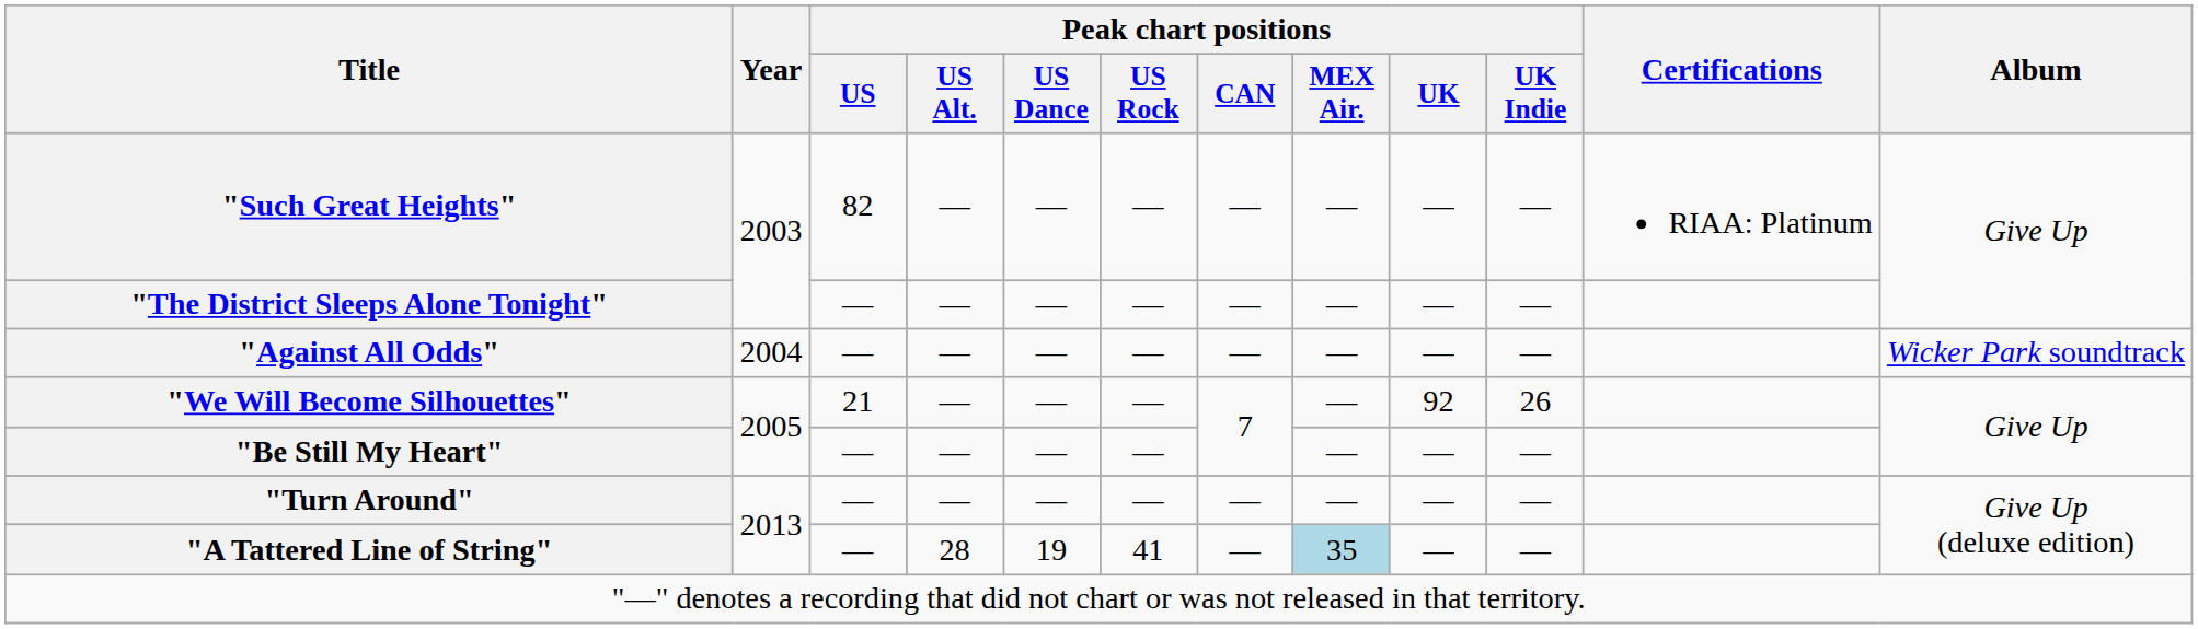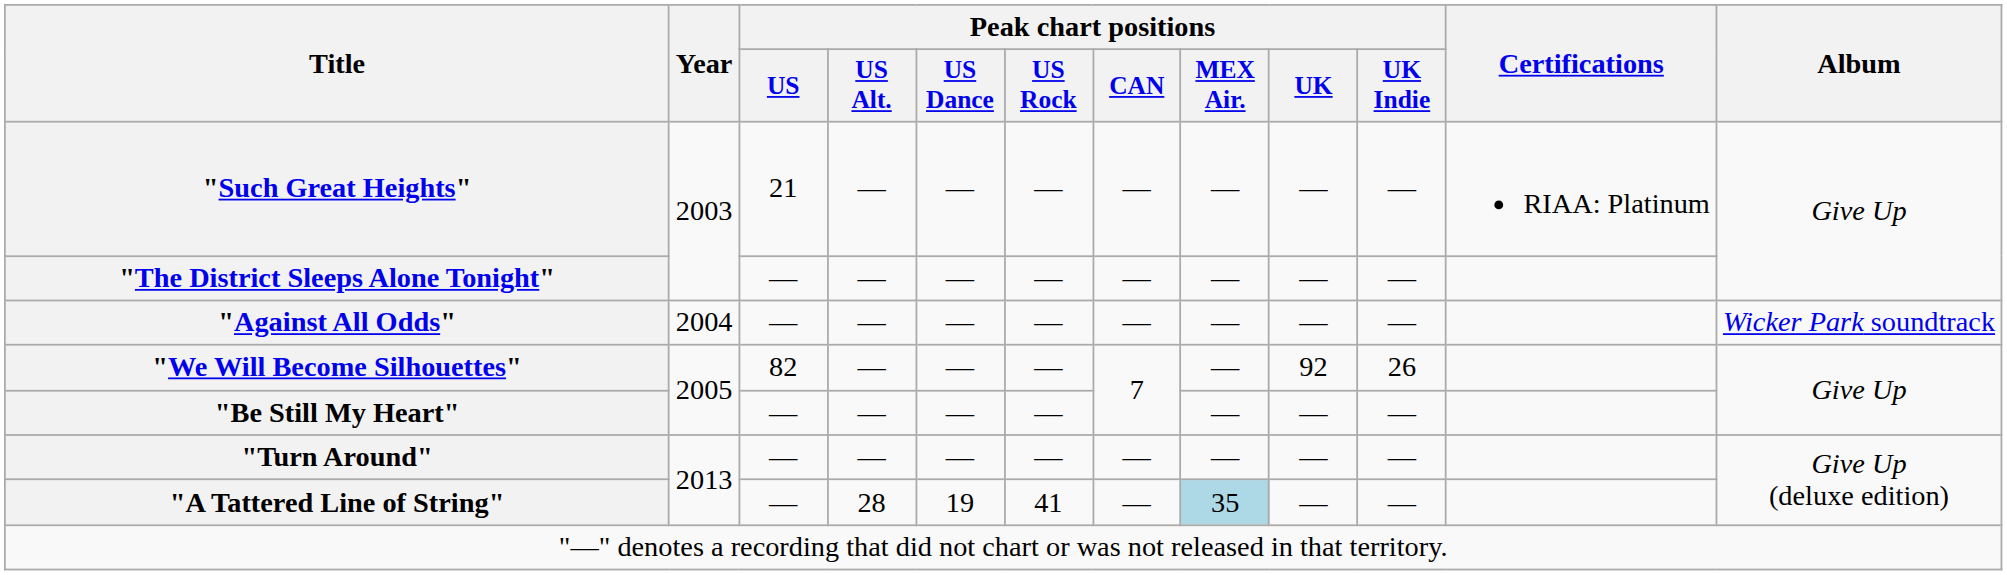 <table class="wikitable plainrowheaders" style="text-align:center;" border="1">
 <tr>
 <th scope="col" rowspan="2" style="width:23em;">Title</th>
 <th scope="col" rowspan="2">Year</th>
 <th scope="col" colspan="8">Peak chart positions</th>
 <th scope="col" rowspan="2"><a href='#'>Certifications</a></th>
 <th scope="col" rowspan="2">Album</th>
 </tr>
 <tr>
 <th scope="col" style="width:3em;font-size:90%;"><a href='#'>US</a><br></th>
 <th scope="col" style="width:3em;font-size:90%;"><a href='#'>US<br>Alt.</a><br></th>
 <th scope="col" style="width:3em;font-size:90%;"><a href='#'>US<br>Dance</a><br></th>
 <th scope="col" style="width:3em;font-size:90%;"><a href='#'>US<br>Rock</a><br></th>
 <th scope="col" style="width:3em;font-size:90%;"><a href='#'>CAN</a><br></th>
 <th scope="col" style="width:3em;font-size:90%;"><a href='#'>MEX<br>Air.</a><br></th>
 <th scope="col" style="width:3em;font-size:90%;"><a href='#'>UK</a><br></th>
 <th scope="col" style="width:3em;font-size:90%;"><a href='#'>UK<br>Indie</a><br></th>
 </tr>
 <tr>
 <th scope="row">"<a href='#'>Such Great Heights</a>"</th>
 <td rowspan="2">2003</td>
-<td>82</td>
+<td>21</td>
 <td>—</td>
 <td>—</td>
 <td>—</td>
 <td>—</td>
 <td>—</td>
 <td>—</td>
 <td>—</td>
 <td><br><ul><li>RIAA: Platinum </li></ul></td>
 <td rowspan="2"><em>Give Up</em></td>
 </tr>
 <tr>
 <th scope="row">"<a href='#'>The District Sleeps Alone Tonight</a>"</th>
 <td>—</td>
 <td>—</td>
 <td>—</td>
 <td>—</td>
 <td>—</td>
 <td>—</td>
 <td>—</td>
 <td>—</td>
 <td></td>
 </tr>
 <tr>
 <th scope="row">"<a href='#'>Against All Odds</a>"</th>
 <td>2004</td>
 <td>—</td>
 <td>—</td>
 <td>—</td>
 <td>—</td>
 <td>—</td>
 <td>—</td>
 <td>—</td>
 <td>—</td>
 <td></td>
 <td><a href='#'><em>Wicker Park</em> soundtrack</a></td>
 </tr>
 <tr>
 <th scope="row">"<a href='#'>We Will Become Silhouettes</a>"</th>
 <td rowspan="2">2005</td>
-<td>21</td>
+<td>82</td>
 <td>—</td>
 <td>—</td>
 <td>—</td>
 <td rowspan="2">7</td>
 <td>—</td>
 <td>92</td>
 <td>26</td>
 <td></td>
 <td rowspan="2"><em>Give Up</em></td>
 </tr>
 <tr>
 <th scope="row">"Be Still My Heart"</th>
 <td>—</td>
 <td>—</td>
 <td>—</td>
 <td>—</td>
 <td>—</td>
 <td>—</td>
 <td>—</td>
 <td></td>
 </tr>
 <tr>
 <th scope="row">"Turn Around"</th>
 <td rowspan="2">2013</td>
 <td>—</td>
 <td>—</td>
 <td>—</td>
 <td>—</td>
 <td>—</td>
 <td>—</td>
 <td>—</td>
 <td>—</td>
 <td></td>
 <td rowspan="2"><em>Give Up</em><br><span>(deluxe edition)</span></td>
 </tr>
 <tr>
 <th scope="row">"A Tattered Line of String"</th>
 <td>—</td>
 <td>28</td>
 <td>19</td>
 <td>41</td>
 <td>—</td>
 <td style="background: lightblue;">35</td>
 <td>—</td>
 <td>—</td>
 <td></td>
 </tr>
 <tr>
 <td colspan="15">"—" denotes a recording that did not chart or was not released in that territory.</td>
 </tr>
 </table>
